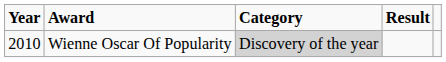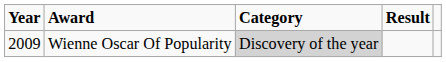 <table class="sortable wikitable" style="font-size:97%;">
 <tr>
 <td><strong>Year</strong></td>
 <td><strong>Award</strong></td>
 <td><strong>Category</strong></td>
 <td><strong>Result</strong></td>
 <td></td>
 </tr>
 <tr>
-<td>2010</td>
+<td>2009</td>
 <td>Wienne Oscar Of Popularity</td>
 <td style="background: lightgrey;">Discovery of the year</td>
 <td></td>
 <td style="text-align:center;"></td>
 </tr>
 </table>
